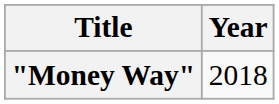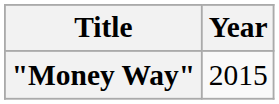 <table class="wikitable plainrowheaders" style="text-align:center">
 <tr>
 <th scope="col">Title</th>
 <th scope="col">Year</th>
 </tr>
 <tr>
 <th scope="row">"Money Way"</th>
-<td>2018</td>
+<td>2015</td>
 </tr>
 </table>
